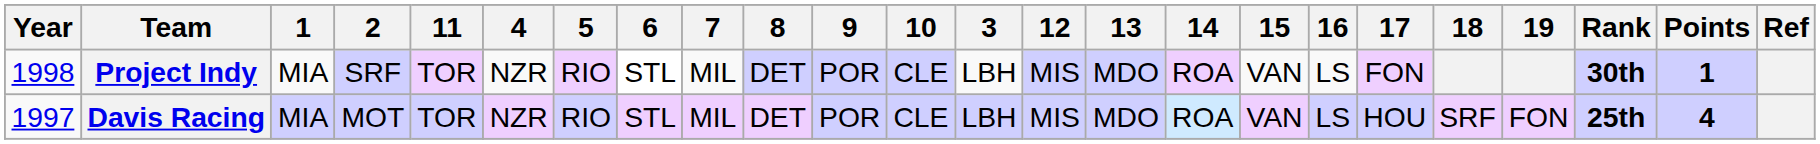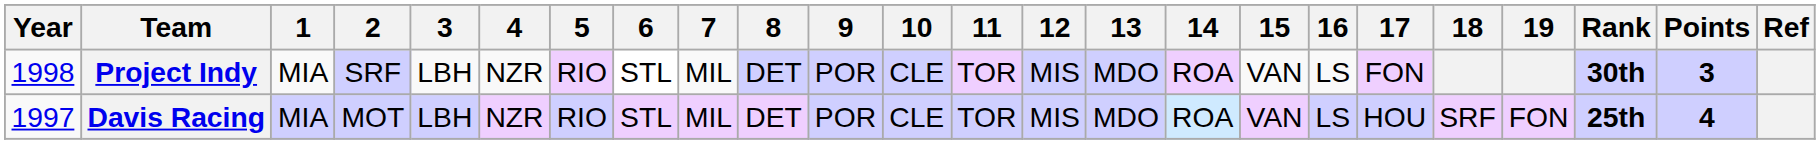 <table class="wikitable" style="text-align:center; font-size:95%">
 <tr>
 <th>Year</th>
 <th>Team</th>
 <th>1</th>
 <th>2</th>
-<th>11</th>
+<th>3</th>
 <th>4</th>
 <th>5</th>
 <th>6</th>
 <th>7</th>
 <th>8</th>
 <th>9</th>
 <th>10</th>
-<th>3</th>
+<th>11</th>
 <th>12</th>
 <th>13</th>
 <th>14</th>
 <th>15</th>
 <th>16</th>
 <th>17</th>
 <th>18</th>
 <th>19</th>
 <th>Rank</th>
 <th>Points</th>
 <th>Ref</th>
 </tr>
 <tr>
 <td><a href='#'>1998</a></td>
 <th><a href='#'>Project Indy</a></th>
 <td>MIA</td>
 <td style="background:#CFCFFF;">SRF<br></td>
-<td style="background:#EFCFFF;">TOR<br></td>
+<td>LBH</td>
 <td>NZR</td>
 <td style="background:#EFCFFF;">RIO<br></td>
 <td style="background:#ffffff;">STL<br></td>
 <td>MIL</td>
 <td style="background:#CFCFFF;">DET<br></td>
 <td style="background:#CFCFFF;">POR<br></td>
 <td style="background:#CFCFFF;">CLE<br></td>
-<td>LBH</td>
+<td style="background:#EFCFFF;">TOR<br></td>
 <td style="background:#CFCFFF;">MIS<br></td>
 <td style="background:#CFCFFF;">MDO<br></td>
 <td style="background:#EFCFFF;">ROA<br></td>
 <td>VAN</td>
 <td>LS</td>
 <td style="background:#EFCFFF;">FON<br></td>
 <th></th>
 <th></th>
 <td style="background:#CFCFFF;"><strong>30th</strong></td>
-<td style="background:#CFCFFF;"><strong>1</strong></td>
+<td style="background:#CFCFFF;"><strong>3</strong></td>
 <th></th>
 </tr>
 <tr>
 <td><a href='#'>1997</a></td>
 <th><a href='#'>Davis Racing</a></th>
 <td style="background:#CFCFFF;">MIA<br></td>
 <td style="background:#CFCFFF;">MOT<br></td>
-<td style="background:#CFCFFF;">TOR<br></td>
+<td style="background:#CFCFFF;">LBH<br></td>
 <td style="background:#EFCFFF;">NZR<br></td>
 <td style="background:#CFCFFF;">RIO<br></td>
 <td style="background:#EFCFFF;">STL<br></td>
 <td style="background:#EFCFFF;">MIL<br></td>
 <td style="background:#EFCFFF;">DET<br></td>
 <td style="background:#CFCFFF;">POR<br></td>
 <td style="background:#CFCFFF;">CLE<br></td>
-<td style="background:#CFCFFF;">LBH<br></td>
+<td style="background:#CFCFFF;">TOR<br></td>
 <td style="background:#CFCFFF;">MIS<br></td>
 <td style="background:#CFCFFF;">MDO<br></td>
 <td style="background:#CFEAFF;">ROA<br></td>
 <td style="background:#EFCFFF;">VAN<br></td>
 <td style="background:#CFCFFF;">LS<br></td>
 <td style="background:#CFCFFF;">HOU<br></td>
 <td style="background:#EFCFFF;">SRF<br></td>
 <td style="background:#EFCFFF;">FON<br></td>
 <td style="background:#CFCFFF;"><strong>25th</strong></td>
 <td style="background:#CFCFFF;"><strong>4</strong></td>
 <th></th>
 </tr>
 </table>
